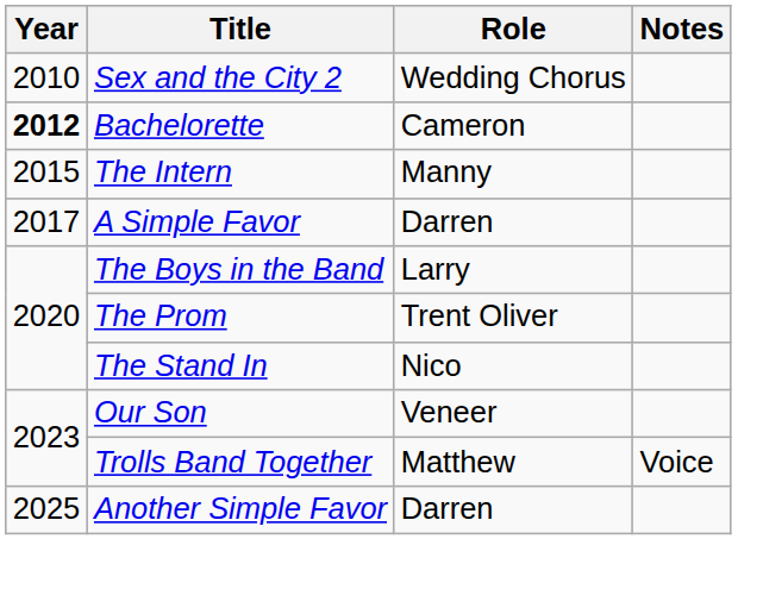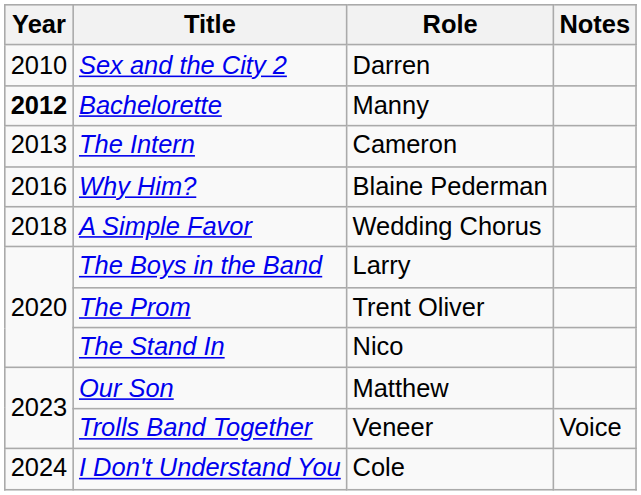 <table class="wikitable sortable">
 <tr>
 <th>Year</th>
 <th>Title</th>
 <th>Role</th>
 <th>Notes</th>
 </tr>
 <tr>
 <td>2010</td>
 <td><em><a href='#'>Sex and the City 2</a></em></td>
-<td>Wedding Chorus</td>
+<td>Darren</td>
 <td></td>
 </tr>
 <tr>
 <td><strong>2012</strong></td>
 <td><em><a href='#'>Bachelorette</a></em></td>
+<td>Manny</td>
+<td></td>
+</tr>
+<tr>
+<td>2013</td>
+<td><em><a href='#'>The Intern</a></em></td>
 <td>Cameron</td>
 <td></td>
 </tr>
 <tr>
-<td>2015</td>
-<td><em><a href='#'>The Intern</a></em></td>
-<td>Manny</td>
+<td>2016</td>
+<td><em><a href='#'>Why Him?</a></em></td>
+<td>Blaine Pederman</td>
 <td></td>
 </tr>
 <tr>
-<td>2017</td>
+<td>2018</td>
 <td><em><a href='#'>A Simple Favor</a></em></td>
-<td>Darren</td>
+<td>Wedding Chorus</td>
 <td></td>
 </tr>
 <tr>
 <td rowspan=3>2020</td>
 <td><em><a href='#'>The Boys in the Band</a></em></td>
 <td>Larry</td>
 <td></td>
 </tr>
 <tr>
 <td><em><a href='#'>The Prom</a></em></td>
 <td>Trent Oliver</td>
 <td></td>
 </tr>
 <tr>
 <td><em><a href='#'>The Stand In</a></em></td>
 <td>Nico</td>
 <td></td>
 </tr>
 <tr>
 <td rowspan=2>2023</td>
 <td><em><a href='#'>Our Son</a></em></td>
-<td>Veneer</td>
+<td>Matthew</td>
 <td></td>
 </tr>
 <tr>
 <td><em><a href='#'>Trolls Band Together</a></em></td>
-<td>Matthew</td>
+<td>Veneer</td>
 <td>Voice</td>
 </tr>
 <tr>
-<td>2025</td>
-<td><em><a href='#'>Another Simple Favor</a></em></td>
-<td>Darren</td>
+<td>2024</td>
+<td><em><a href='#'>I Don't Understand You</a></em></td>
+<td>Cole</td>
 <td></td>
 </tr>
 </table>
